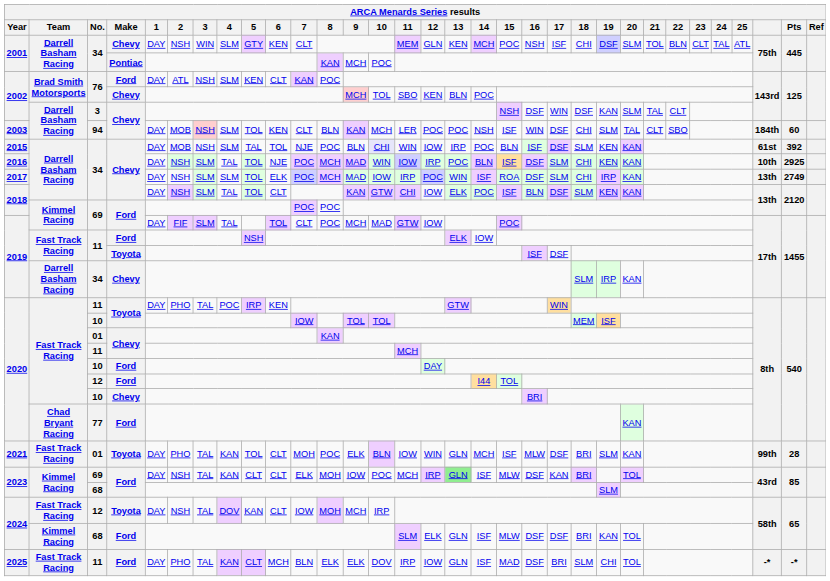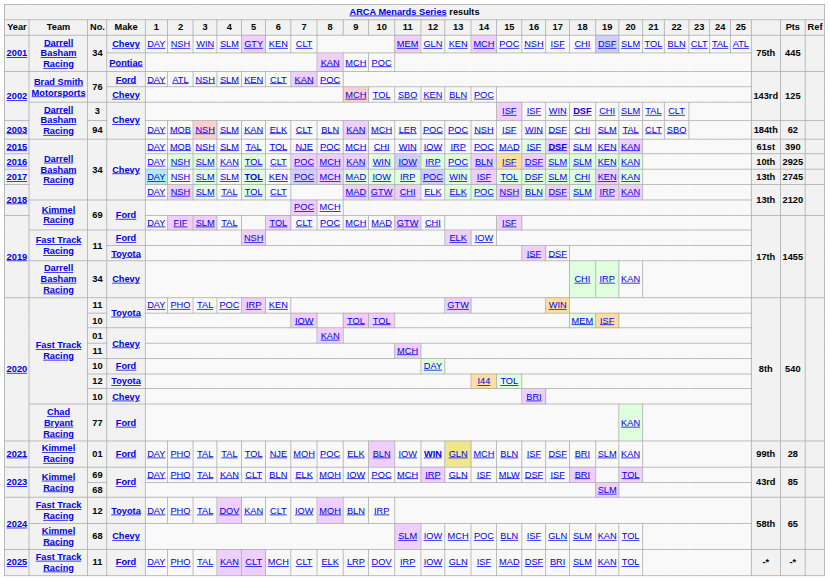 <table class="wikitable" style="text-align:center; font-size:75%">
 <tr>
 <th colspan=32><a href='#'>ARCA Menards Series</a> results</th>
 </tr>
 <tr>
 <th>Year</th>
 <th>Team</th>
 <th>No.</th>
 <th>Make</th>
 <th>1</th>
 <th>2</th>
 <th>3</th>
 <th>4</th>
 <th>5</th>
 <th>6</th>
 <th>7</th>
 <th>8</th>
 <th>9</th>
 <th>10</th>
 <th>11</th>
 <th>12</th>
 <th>13</th>
 <th>14</th>
 <th>15</th>
 <th>16</th>
 <th>17</th>
 <th>18</th>
 <th>19</th>
 <th>20</th>
 <th>21</th>
 <th>22</th>
 <th>23</th>
 <th>24</th>
 <th>25</th>
 <th></th>
 <th>Pts</th>
 <th>Ref</th>
 </tr>
 <tr>
 <th rowspan=2><a href='#'>2001</a></th>
 <th rowspan=2><a href='#'>Darrell Basham Racing</a></th>
 <th rowspan=2>34</th>
 <th><a href='#'>Chevy</a></th>
 <td><a href='#'>DAY</a></td>
 <td><a href='#'>NSH</a></td>
 <td><a href='#'>WIN</a></td>
 <td><a href='#'>SLM</a></td>
 <td style="background:#EFCFFF;"><a href='#'>GTY</a><br></td>
 <td><a href='#'>KEN</a></td>
 <td><a href='#'>CLT</a></td>
 <td colspan=3></td>
 <td style="background:#EFCFFF;"><a href='#'>MEM</a><br></td>
 <td><a href='#'>GLN</a></td>
 <td><a href='#'>KEN</a></td>
 <td style="background:#EFCFFF;"><a href='#'>MCH</a><br></td>
 <td><a href='#'>POC</a></td>
 <td><a href='#'>NSH</a></td>
 <td><a href='#'>ISF</a></td>
 <td><a href='#'>CHI</a></td>
 <td style="background:#CFCFFF;"><a href='#'>DSF</a><br></td>
 <td><a href='#'>SLM</a></td>
 <td><a href='#'>TOL</a></td>
 <td><a href='#'>BLN</a></td>
 <td><a href='#'>CLT</a></td>
 <td><a href='#'>TAL</a></td>
 <td><a href='#'>ATL</a></td>
 <th rowspan=2>75th</th>
 <th rowspan=2>445</th>
 <th rowspan=2></th>
 </tr>
 <tr>
 <th><a href='#'>Pontiac</a></th>
 <td colspan=7></td>
 <td style="background:#EFCFFF;"><a href='#'>KAN</a><br></td>
 <td><a href='#'>MCH</a></td>
 <td><a href='#'>POC</a></td>
 <td colspan=15></td>
 </tr>
 <tr>
 <th rowspan=3><a href='#'>2002</a></th>
 <th rowspan=2><a href='#'>Brad Smith Motorsports</a></th>
 <th rowspan=2>76</th>
 <th><a href='#'>Ford</a></th>
 <td><a href='#'>DAY</a></td>
 <td><a href='#'>ATL</a></td>
 <td><a href='#'>NSH</a></td>
 <td><a href='#'>SLM</a></td>
 <td><a href='#'>KEN</a></td>
 <td><a href='#'>CLT</a></td>
 <td style="background:#EFCFFF;"><a href='#'>KAN</a><br></td>
 <td><a href='#'>POC</a></td>
 <td colspan=17></td>
 <th rowspan=3>143rd</th>
 <th rowspan=3>125</th>
 <th rowspan=3></th>
 </tr>
 <tr>
 <th><a href='#'>Chevy</a></th>
 <td colspan=8></td>
 <td style="background:#FFCFCF;"><a href='#'>MCH</a><br></td>
 <td><a href='#'>TOL</a></td>
 <td><a href='#'>SBO</a></td>
 <td><a href='#'>KEN</a></td>
 <td><a href='#'>BLN</a></td>
 <td><a href='#'>POC</a></td>
 <td colspan=11></td>
 </tr>
 <tr>
 <th rowspan=2><a href='#'>Darrell Basham Racing</a></th>
 <th>3</th>
 <th rowspan=2><a href='#'>Chevy</a></th>
 <td colspan=14></td>
-<td style="background:#EFCFFF;"><a href='#'>NSH</a><br></td>
-<td><a href='#'>DSF</a></td>
+<td style="background:#EFCFFF;"><a href='#'>ISF</a><br></td>
+<td><a href='#'>ISF</a></td>
 <td><a href='#'>WIN</a></td>
-<td><a href='#'>DSF</a></td>
-<td><a href='#'>KAN</a></td>
+<td><strong><a href='#'>DSF</a></strong></td>
+<td><a href='#'>CHI</a></td>
 <td><a href='#'>SLM</a></td>
 <td><a href='#'>TAL</a></td>
 <td><a href='#'>CLT</a></td>
 <td colspan=3></td>
 </tr>
 <tr>
 <th><a href='#'>2003</a></th>
 <th>94</th>
 <td><a href='#'>DAY</a></td>
 <td><a href='#'>MOB</a></td>
 <td style="background:#FFCFCF;"><a href='#'>NSH</a><br></td>
 <td><a href='#'>SLM</a></td>
-<td><a href='#'>TOL</a></td>
-<td><a href='#'>KEN</a></td>
+<td><a href='#'>KAN</a></td>
+<td><a href='#'>ELK</a></td>
 <td><a href='#'>CLT</a></td>
 <td><a href='#'>BLN</a></td>
 <td style="background:#EFCFFF;"><a href='#'>KAN</a><br></td>
 <td><a href='#'>MCH</a></td>
 <td><a href='#'>LER</a></td>
 <td><a href='#'>POC</a></td>
 <td><a href='#'>POC</a></td>
 <td><a href='#'>NSH</a></td>
 <td><a href='#'>ISF</a></td>
 <td><a href='#'>WIN</a></td>
 <td><a href='#'>DSF</a></td>
 <td><a href='#'>CHI</a></td>
 <td><a href='#'>SLM</a></td>
 <td><a href='#'>TAL</a></td>
 <td><a href='#'>CLT</a></td>
 <td><a href='#'>SBO</a></td>
 <td colspan=3></td>
 <th>184th</th>
-<th>60</th>
+<th>62</th>
 <th></th>
 </tr>
 <tr>
 <th><a href='#'>2015</a></th>
 <th rowspan=4><a href='#'>Darrell Basham Racing</a></th>
 <th rowspan=4>34</th>
 <th rowspan=4><a href='#'>Chevy</a></th>
 <td><a href='#'>DAY</a></td>
 <td><a href='#'>MOB</a></td>
 <td><a href='#'>NSH</a></td>
 <td><a href='#'>SLM</a></td>
 <td><a href='#'>TAL</a></td>
 <td><a href='#'>TOL</a></td>
 <td><a href='#'>NJE</a></td>
 <td><a href='#'>POC</a></td>
-<td><a href='#'>BLN</a></td>
-<td style="background: lavender;"><a href='#'>CHI</a></td>
+<td><a href='#'>MCH</a></td>
+<td><a href='#'>CHI</a></td>
 <td><a href='#'>WIN</a></td>
 <td><a href='#'>IOW</a></td>
 <td><a href='#'>IRP</a></td>
 <td><a href='#'>POC</a></td>
-<td><a href='#'>BLN</a></td>
+<td><a href='#'>MAD</a></td>
 <td style="background:#DFFFDF;"><a href='#'>ISF</a><br></td>
-<td style="background:#EFCFFF;"><a href='#'>DSF</a><br></td>
+<td style="background:#EFCFFF;"><strong><a href='#'>DSF</a><br></strong></td>
 <td><a href='#'>SLM</a></td>
 <td><a href='#'>KEN</a></td>
 <td style="background:#EFCFFF;"><a href='#'>KAN</a><br></td>
 <td colspan=5></td>
 <th>61st</th>
-<th>392</th>
+<th>390</th>
 <th></th>
 </tr>
 <tr>
 <th><a href='#'>2016</a></th>
 <td><a href='#'>DAY</a></td>
 <td style="background:#DFFFDF;"><a href='#'>NSH</a><br></td>
 <td style="background:#DFFFDF;"><a href='#'>SLM</a><br></td>
-<td><a href='#'>TAL</a></td>
+<td><a href='#'>KAN</a></td>
 <td style="background:#DFFFDF;"><a href='#'>TOL</a><br></td>
-<td><a href='#'>NJE</a></td>
+<td><a href='#'>CLT</a></td>
 <td style="background:#EFCFFF;"><a href='#'>POC</a><br></td>
 <td style="background:#EFCFFF;"><a href='#'>MCH</a><br></td>
-<td style="background:#EFCFFF;"><a href='#'>MAD</a><br></td>
+<td style="background:#EFCFFF;"><a href='#'>KAN</a><br></td>
 <td style="background:#DFFFDF;"><a href='#'>WIN</a><br></td>
 <td style="background:#CFCFFF;"><a href='#'>IOW</a><br></td>
 <td style="background:#DFFFDF;"><a href='#'>IRP</a><br></td>
 <td style="background:#DFFFDF;"><a href='#'>POC</a><br></td>
 <td style="background:#EFCFFF;"><a href='#'>BLN</a><br></td>
 <td style="background:#FFDF9F;"><a href='#'>ISF</a><br></td>
 <td style="background:#EFCFFF;"><a href='#'>DSF</a><br></td>
 <td style="background:#DFFFDF;"><a href='#'>SLM</a><br></td>
-<td style="background:#DFFFDF;"><a href='#'>CHI</a><br></td>
+<td style="background:#DFFFDF;"><a href='#'>SLM</a><br></td>
 <td style="background:#DFFFDF;"><a href='#'>KEN</a><br></td>
 <td style="background:#DFFFDF;"><a href='#'>KAN</a><br></td>
 <td colspan=5></td>
 <th>10th</th>
 <th>2925</th>
 <th></th>
 </tr>
 <tr>
 <th><a href='#'>2017</a></th>
-<td><a href='#'>DAY</a></td>
+<td style="background: paleturquoise;"><a href='#'>DAY</a></td>
 <td><a href='#'>NSH</a></td>
 <td style="background:#DFFFDF;"><a href='#'>SLM</a><br></td>
 <td><a href='#'>SLM</a></td>
-<td style="background:#DFFFDF;"><a href='#'>TOL</a><br></td>
-<td><a href='#'>ELK</a></td>
+<td style="background:#DFFFDF;"><strong><a href='#'>TOL</a><br></strong></td>
+<td><a href='#'>KEN</a></td>
 <td style="background:#CFCFFF;"><a href='#'>POC</a><br></td>
 <td style="background:#EFCFFF;"><a href='#'>MCH</a><br></td>
 <td style="background:#DFFFDF;"><a href='#'>MAD</a><br></td>
 <td style="background:#DFFFDF;"><a href='#'>IOW</a><br></td>
 <td style="background:#DFFFDF;"><a href='#'>IRP</a><br></td>
 <td style="background:#CFCFFF;"><a href='#'>POC</a><br></td>
 <td style="background:#DFFFDF;"><a href='#'>WIN</a><br></td>
 <td style="background:#EFCFFF;"><a href='#'>ISF</a><br></td>
-<td style="background:#DFFFDF;"><a href='#'>ROA</a><br></td>
+<td style="background:#DFFFDF;"><a href='#'>TOL</a><br></td>
 <td style="background:#DFFFDF;"><a href='#'>DSF</a><br></td>
 <td style="background:#DFFFDF;"><a href='#'>SLM</a><br></td>
 <td style="background:#DFFFDF;"><a href='#'>CHI</a><br></td>
-<td style="background:#EFCFFF;"><a href='#'>IRP</a><br></td>
+<td style="background:#EFCFFF;"><a href='#'>KEN</a><br></td>
 <td style="background:#DFFFDF;"><a href='#'>KAN</a><br></td>
 <td colspan=5></td>
 <th>13th</th>
-<th>2749</th>
+<th>2745</th>
 <th></th>
 </tr>
 <tr>
 <th rowspan=2><a href='#'>2018</a></th>
 <td><a href='#'>DAY</a></td>
 <td style="background:#EFCFFF;"><a href='#'>NSH</a><br></td>
 <td style="background:#DFFFDF;"><a href='#'>SLM</a><br></td>
 <td><a href='#'>TAL</a></td>
 <td style="background:#DFFFDF;"><a href='#'>TOL</a><br></td>
 <td><a href='#'>CLT</a></td>
 <td colspan=2></td>
-<td style="background:#EFCFFF;"><a href='#'>KAN</a><br></td>
+<td style="background:#EFCFFF;"><a href='#'>MAD</a><br></td>
 <td style="background:#EFCFFF;"><a href='#'>GTW</a><br></td>
 <td style="background:#EFCFFF;"><a href='#'>CHI</a><br></td>
-<td><a href='#'>IOW</a></td>
+<td><a href='#'>ELK</a></td>
 <td style="background:#DFFFDF;"><a href='#'>ELK</a><br></td>
 <td style="background:#DFFFDF;"><a href='#'>POC</a><br></td>
-<td style="background:#EFCFFF;"><a href='#'>ISF</a><br></td>
+<td style="background:#EFCFFF;"><a href='#'>NSH</a><br></td>
 <td style="background:#DFFFDF;"><a href='#'>BLN</a><br></td>
 <td style="background:#EFCFFF;"><a href='#'>DSF</a><br></td>
 <td style="background:#DFFFDF;"><a href='#'>SLM</a><br></td>
-<td style="background:#EFCFFF;"><a href='#'>KEN</a><br></td>
+<td style="background:#EFCFFF;"><a href='#'>IRP</a><br></td>
 <td style="background:#EFCFFF;"><a href='#'>KAN</a><br></td>
 <td colspan=5></td>
 <th rowspan=2>13th</th>
 <th rowspan=2>2120</th>
 <th rowspan=2></th>
 </tr>
 <tr>
 <th rowspan=2><a href='#'>Kimmel Racing</a></th>
 <th rowspan=2>69</th>
 <th rowspan=2><a href='#'>Ford</a></th>
 <td colspan=6></td>
 <td style="background:#EFCFFF;"><a href='#'>POC</a><br></td>
-<td><a href='#'>POC</a></td>
+<td><a href='#'>MCH</a></td>
 <td colspan=17></td>
 </tr>
 <tr>
 <th rowspan=4><a href='#'>2019</a></th>
 <td><a href='#'>DAY</a></td>
 <td style="background:#EFCFFF;"><a href='#'>FIF</a><br></td>
 <td style="background:#EFCFFF;"><a href='#'>SLM</a><br></td>
 <td><a href='#'>TAL</a></td>
 <td></td>
 <td style="background:#EFCFFF;"><a href='#'>TOL</a><br></td>
 <td><a href='#'>CLT</a></td>
 <td><a href='#'>POC</a></td>
 <td><a href='#'>MCH</a></td>
 <td><a href='#'>MAD</a></td>
 <td style="background:#EFCFFF;"><a href='#'>GTW</a><br></td>
-<td><a href='#'>IOW</a></td>
+<td><a href='#'>CHI</a></td>
 <td colspan=2></td>
-<td style="background:#EFCFFF;"><a href='#'>POC</a><br></td>
+<td style="background:#EFCFFF;"><a href='#'>ISF</a><br></td>
 <td colspan=10></td>
 <th rowspan=4>17th</th>
 <th rowspan=4>1455</th>
 <th rowspan=4></th>
 </tr>
 <tr>
 <th rowspan=2><a href='#'>Fast Track Racing</a></th>
 <th rowspan=2>11</th>
 <th><a href='#'>Ford</a></th>
 <td colspan=4></td>
 <td style="background:#EFCFFF;"><a href='#'>NSH</a><br></td>
 <td colspan=7></td>
 <td style="background:#EFCFFF;"><a href='#'>ELK</a><br></td>
 <td><a href='#'>IOW</a></td>
 <td colspan=11></td>
 </tr>
 <tr>
 <th><a href='#'>Toyota</a></th>
 <td colspan=15></td>
 <td style="background:#EFCFFF;"><a href='#'>ISF</a><br></td>
 <td><a href='#'>DSF</a></td>
 <td colspan=8></td>
 </tr>
 <tr>
 <th><a href='#'>Darrell Basham Racing</a></th>
 <th>34</th>
 <th><a href='#'>Chevy</a></th>
 <td colspan=17></td>
-<td style="background:#DFFFDF;"><a href='#'>SLM</a><br></td>
+<td style="background:#DFFFDF;"><a href='#'>CHI</a><br></td>
 <td style="background:#DFFFDF;"><a href='#'>IRP</a><br></td>
 <td><a href='#'>KAN</a></td>
 <td colspan=5></td>
 </tr>
 <tr>
 <th rowspan=8><a href='#'>2020</a></th>
 <th rowspan=7><a href='#'>Fast Track Racing</a></th>
 <th>11</th>
 <th rowspan=2><a href='#'>Toyota</a></th>
 <td><a href='#'>DAY</a></td>
 <td><a href='#'>PHO</a></td>
 <td><a href='#'>TAL</a></td>
 <td><a href='#'>POC</a></td>
 <td style="background:#EFCFFF;"><a href='#'>IRP</a><br></td>
 <td><a href='#'>KEN</a></td>
 <td colspan=6></td>
 <td style="background:#EFCFFF;"><a href='#'>GTW</a><br></td>
 <td colspan=3></td>
 <td style="background:#FFDF9F;"><a href='#'>WIN</a><br></td>
 <td colspan=8></td>
 <th rowspan=8>8th</th>
 <th rowspan=8>540</th>
 <th rowspan=8></th>
 </tr>
 <tr>
 <th>10</th>
 <td colspan=6></td>
 <td style="background:#EFCFFF;"><a href='#'>IOW</a><br></td>
 <td></td>
 <td style="background:#EFCFFF;"><a href='#'>TOL</a><br></td>
 <td style="background:#EFCFFF;"><a href='#'>TOL</a><br></td>
 <td colspan=7></td>
 <td style="background:#DFFFDF;"><a href='#'>MEM</a><br></td>
 <td style="background:#FFDF9F;"><a href='#'>ISF</a><br></td>
 <td colspan=6></td>
 </tr>
 <tr>
 <th>01</th>
 <th rowspan=2><a href='#'>Chevy</a></th>
 <td colspan=7></td>
 <td style="background:#EFCFFF;"><a href='#'>KAN</a><br></td>
 <td colspan=17></td>
 </tr>
 <tr>
 <th>11</th>
 <td colspan=10></td>
 <td style="background:#EFCFFF;"><a href='#'>MCH</a><br></td>
 <td colspan=14></td>
 </tr>
 <tr>
 <th>10</th>
 <th><a href='#'>Ford</a></th>
 <td colspan=11></td>
 <td style="background:#DFFFDF;"><a href='#'>DAY</a><br></td>
 <td colspan=13></td>
 </tr>
 <tr>
 <th>12</th>
-<th><a href='#'>Ford</a></th>
+<th><a href='#'>Toyota</a></th>
 <td colspan=13></td>
 <td style="background:#FFDF9F;"><a href='#'>I44</a><br></td>
 <td style="background:#DFFFDF;"><a href='#'>TOL</a><br></td>
 <td colspan=10></td>
 </tr>
 <tr>
 <th>10</th>
 <th><a href='#'>Chevy</a></th>
 <td colspan=15></td>
 <td style="background:#EFCFFF;"><a href='#'>BRI</a><br></td>
 <td colspan=9></td>
 </tr>
 <tr>
 <th><a href='#'>Chad Bryant Racing</a></th>
 <th>77</th>
 <th><a href='#'>Ford</a></th>
 <td colspan=19></td>
 <td style="background:#DFFFDF;"><a href='#'>KAN</a><br></td>
 <td colspan=5></td>
 </tr>
 <tr>
 <th><a href='#'>2021</a></th>
-<th><a href='#'>Fast Track Racing</a></th>
+<th><a href='#'>Kimmel Racing</a></th>
 <th>01</th>
-<th><a href='#'>Toyota</a></th>
+<th><a href='#'>Ford</a></th>
 <td><a href='#'>DAY</a></td>
 <td><a href='#'>PHO</a></td>
 <td><a href='#'>TAL</a></td>
-<td><a href='#'>KAN</a></td>
+<td><a href='#'>TAL</a></td>
 <td><a href='#'>TOL</a></td>
-<td><a href='#'>CLT</a></td>
+<td><a href='#'>NJE</a></td>
 <td><a href='#'>MOH</a></td>
 <td><a href='#'>POC</a></td>
 <td><a href='#'>ELK</a></td>
 <td style="background:#EFCFFF;"><a href='#'>BLN</a><br></td>
 <td><a href='#'>IOW</a></td>
-<td><a href='#'>WIN</a></td>
-<td><a href='#'>GLN</a></td>
+<td><strong><a href='#'>WIN</a></strong></td>
+<td style="background: khaki;"><a href='#'>GLN</a></td>
 <td><a href='#'>MCH</a></td>
+<td><a href='#'>BLN</a></td>
 <td><a href='#'>ISF</a></td>
-<td><a href='#'>MLW</a></td>
 <td><a href='#'>DSF</a></td>
 <td><a href='#'>BRI</a></td>
 <td><a href='#'>SLM</a></td>
 <td><a href='#'>KAN</a></td>
 <td colspan=5></td>
 <th>99th</th>
 <th>28</th>
 <th></th>
 </tr>
 <tr>
 <th rowspan=2><a href='#'>2023</a></th>
 <th rowspan=2><a href='#'>Kimmel Racing</a></th>
 <th>69</th>
 <th rowspan=2><a href='#'>Ford</a></th>
 <td><a href='#'>DAY</a></td>
-<td><a href='#'>NSH</a></td>
+<td><a href='#'>PHO</a></td>
 <td><a href='#'>TAL</a></td>
 <td><a href='#'>KAN</a></td>
 <td><a href='#'>CLT</a></td>
-<td><a href='#'>CLT</a></td>
+<td><a href='#'>BLN</a></td>
 <td><a href='#'>ELK</a></td>
 <td><a href='#'>MOH</a></td>
 <td><a href='#'>IOW</a></td>
 <td><a href='#'>POC</a></td>
 <td><a href='#'>MCH</a></td>
 <td style="background:#EFCFFF;"><a href='#'>IRP</a><br></td>
-<td style="background: lightgreen;"><a href='#'>GLN</a></td>
+<td><a href='#'>GLN</a></td>
 <td><a href='#'>ISF</a></td>
 <td><a href='#'>MLW</a></td>
 <td><a href='#'>DSF</a></td>
-<td><a href='#'>KAN</a></td>
+<td><a href='#'>ISF</a></td>
 <td style="background:#EFCFFF;"><a href='#'>BRI</a><br></td>
 <td></td>
 <td style="background:#EFCFFF;"><a href='#'>TOL</a><br></td>
 <td colspan=5></td>
 <th rowspan=2>43rd</th>
 <th rowspan=2>85</th>
 <th rowspan=2></th>
 </tr>
 <tr>
 <th>68</th>
 <td colspan=18></td>
 <td style="background:#EFCFFF;"><a href='#'>SLM</a><br></td>
 <td colspan=6></td>
 </tr>
 <tr>
 <th rowspan=2><a href='#'>2024</a></th>
 <th><a href='#'>Fast Track Racing</a></th>
 <th>12</th>
 <th><a href='#'>Toyota</a></th>
 <td><a href='#'>DAY</a></td>
-<td><a href='#'>NSH</a></td>
+<td><a href='#'>PHO</a></td>
 <td><a href='#'>TAL</a></td>
 <td style="background:#EFCFFF;"><a href='#'>DOV</a><br></td>
 <td><a href='#'>KAN</a></td>
 <td><a href='#'>CLT</a></td>
 <td><a href='#'>IOW</a></td>
 <td style="background:#EFCFFF;"><a href='#'>MOH</a><br></td>
-<td><a href='#'>MCH</a></td>
+<td><a href='#'>BLN</a></td>
 <td><a href='#'>IRP</a></td>
 <td colspan=15></td>
 <th rowspan=2>58th</th>
 <th rowspan=2>65</th>
 <th rowspan=2></th>
 </tr>
 <tr>
 <th><a href='#'>Kimmel Racing</a></th>
 <th>68</th>
-<th><a href='#'>Ford</a></th>
+<th><a href='#'>Chevy</a></th>
 <td colspan=10></td>
 <td style="background:#EFCFFF;"><a href='#'>SLM</a><br></td>
-<td><a href='#'>ELK</a></td>
+<td><a href='#'>IOW</a></td>
+<td><a href='#'>MCH</a></td>
+<td><a href='#'>POC</a></td>
+<td><a href='#'>BLN</a></td>
+<td><a href='#'>ISF</a></td>
 <td><a href='#'>GLN</a></td>
-<td><a href='#'>ISF</a></td>
-<td><a href='#'>MLW</a></td>
-<td><a href='#'>DSF</a></td>
-<td><a href='#'>DSF</a></td>
-<td><a href='#'>BRI</a></td>
+<td><a href='#'>SLM</a></td>
 <td><a href='#'>KAN</a></td>
 <td><a href='#'>TOL</a></td>
 <td colspan=5></td>
 </tr>
 <tr>
 <th><a href='#'>2025</a></th>
 <th><a href='#'>Fast Track Racing</a></th>
 <th>11</th>
 <th><a href='#'>Ford</a></th>
 <td><a href='#'>DAY</a></td>
 <td><a href='#'>PHO</a></td>
 <td><a href='#'>TAL</a></td>
 <td style="background:#EFCFFF;"><a href='#'>KAN</a><br></td>
 <td style="background:#EFCFFF;"><a href='#'>CLT</a><br></td>
 <td><a href='#'>MCH</a></td>
-<td><a href='#'>BLN</a></td>
+<td><a href='#'>CLT</a></td>
 <td><a href='#'>ELK</a></td>
-<td><a href='#'>ELK</a></td>
+<td><a href='#'>LRP</a></td>
 <td><a href='#'>DOV</a></td>
 <td><a href='#'>IRP</a></td>
 <td><a href='#'>IOW</a></td>
 <td><a href='#'>GLN</a></td>
 <td><a href='#'>ISF</a></td>
 <td><a href='#'>MAD</a></td>
 <td><a href='#'>DSF</a></td>
 <td><a href='#'>BRI</a></td>
 <td><a href='#'>SLM</a></td>
-<td><a href='#'>CHI</a></td>
+<td><a href='#'>KAN</a></td>
 <td><a href='#'>TOL</a></td>
 <td colspan=5></td>
 <th>-*</th>
 <th>-*</th>
 <th></th>
 </tr>
 </table>
